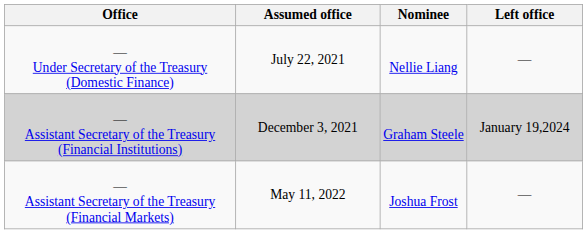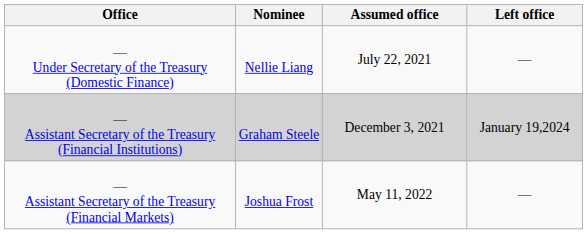 <table class="wikitable sortable" style="text-align:center">
 <tr>
 <th style="width:40%;">Office</th>
+<th style="width:15%;">Nominee</th>
 <th style="width:25%;" data-sort-type="date">Assumed office</th>
-<th style="width:15%;">Nominee</th>
 <th style="width:20%;" data-sort-type="date">Left office</th>
 </tr>
 <tr>
 <td><br>—<br> <a href='#'>Under Secretary of the Treasury<br>(Domestic Finance)</a></td>
+<td><br><a href='#'>Nellie Liang</a></td>
 <td>July 22, 2021<br></td>
-<td><br><a href='#'>Nellie Liang</a></td>
 <td>—</td>
 </tr>
 <tr style="background:lightgray;">
 <td><br>—<br><a href='#'>Assistant Secretary of the Treasury<br>(Financial Institutions)</a></td>
+<td><br><a href='#'>Graham Steele</a></td>
 <td>December 3, 2021<br></td>
-<td><br><a href='#'>Graham Steele</a></td>
 <td>January 19,2024</td>
 </tr>
 <tr>
 <td><br>—<br><a href='#'>Assistant Secretary of the Treasury<br>(Financial Markets)</a></td>
+<td><br><a href='#'>Joshua Frost</a></td>
 <td>May 11, 2022<br></td>
-<td><br><a href='#'>Joshua Frost</a></td>
 <td>—</td>
 </tr>
 </table>
